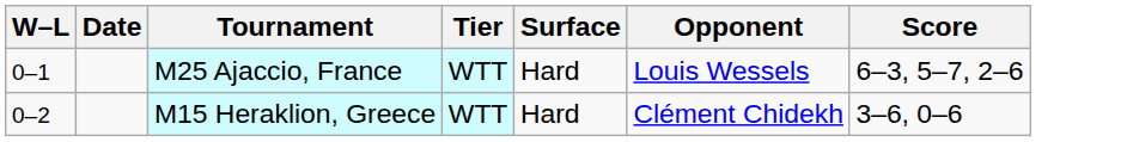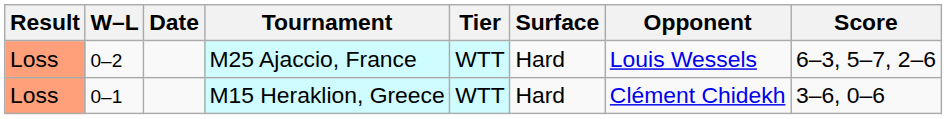 <table class="wikitable">
 <tr>
+<th>Result</th>
 <th class="unsortable">W–L</th>
 <th>Date</th>
 <th>Tournament</th>
 <th>Tier</th>
 <th>Surface</th>
 <th>Opponent</th>
 <th class="unsortable">Score</th>
 </tr>
 <tr>
-<td><small>0–1</small></td>
+<td bgcolor=FFA07A>Loss</td>
+<td><small>0–2</small></td>
 <td></td>
 <td style="background:#cffcff;">M25 Ajaccio, France</td>
 <td style="background:#cffcff;">WTT</td>
 <td>Hard</td>
 <td> <a href='#'>Louis Wessels</a></td>
 <td>6–3, 5–7, 2–6</td>
 </tr>
 <tr>
-<td><small>0–2</small></td>
+<td bgcolor=FFA07A>Loss</td>
+<td><small>0–1</small></td>
 <td></td>
 <td style="background:#cffcff;">M15 Heraklion, Greece</td>
 <td style="background:#cffcff;">WTT</td>
 <td>Hard</td>
 <td> <a href='#'>Clément Chidekh</a></td>
 <td>3–6, 0–6</td>
 </tr>
 </table>
